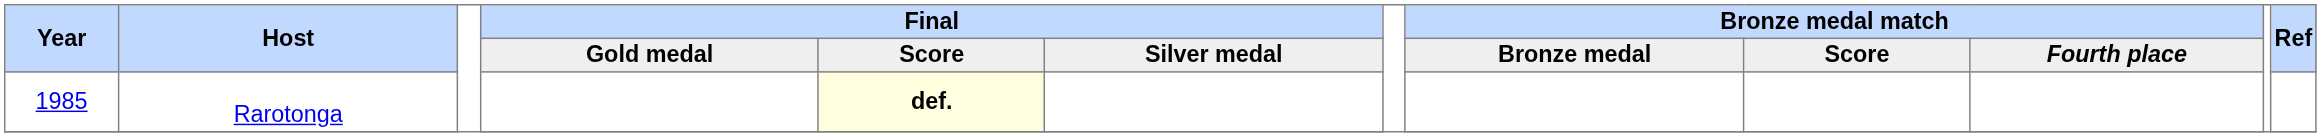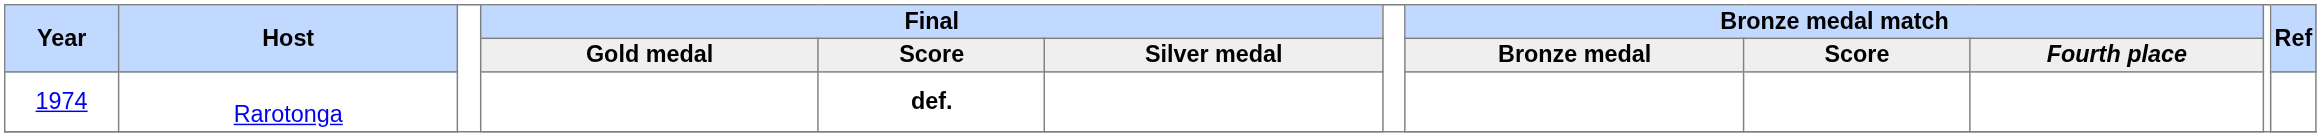 <table border=1 style="border-collapse:collapse; font-size:100%; width:100%; text-align:center" cellpadding=2 cellspacing=0>
 <tr bgcolor=#C1D8FF>
 <th rowspan=2 width=5%>Year</th>
 <th rowspan=2 width=15%>Host</th>
 <th width=1% rowspan=11 bgcolor=ffffff></th>
 <th colspan=3>Final</th>
 <th width=1% rowspan=11 bgcolor=ffffff></th>
 <th colspan=3>Bronze medal match</th>
 <th width=1% rowspan=11 bgcolor=ffffff></th>
 <th rowspan=2 width=5%>Ref</th>
 </tr>
 <tr bgcolor=#EFEFEF>
 <th width=15%>Gold medal</th>
 <th width=10%>Score</th>
 <th width=15%>Silver medal</th>
 <th width=15%>Bronze medal</th>
 <th width=10%>Score</th>
 <th width=15%><em>Fourth place</em></th>
 </tr>
 <tr>
-<td><a href='#'>1985</a></td>
+<td><a href='#'>1974</a></td>
 <td><br><a href='#'>Rarotonga</a></td>
 <td><strong></strong></td>
-<td style="background: lightyellow;"><strong>def.</strong></td>
+<td><strong>def.</strong></td>
 <td></td>
 <td></td>
 <td></td>
 <td></td>
 <td align=center><br></td>
 </tr>
 <tr>
 </tr>
 </table>
